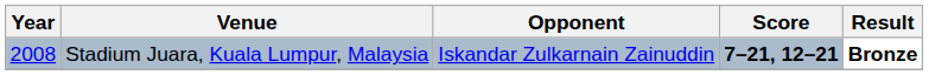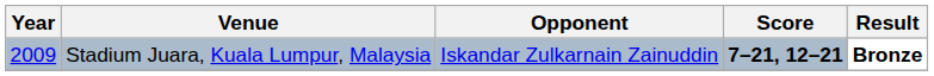 <table class="sortable wikitable" style="font-size: 95%;">
 <tr>
 <th>Year</th>
 <th>Venue</th>
 <th>Opponent</th>
 <th>Score</th>
 <th>Result</th>
 </tr>
 <tr style="background:#AABBCC">
-<td align="center"><a href='#'>2008</a></td>
+<td align="center"><a href='#'>2009</a></td>
 <td align="left">Stadium Juara, <a href='#'>Kuala Lumpur</a>, <a href='#'>Malaysia</a></td>
 <td align="left"> <a href='#'>Iskandar Zulkarnain Zainuddin</a></td>
 <td align="left"><strong>7–21, 12–21</strong></td>
 <td style="text-align:left; background:white"> <strong>Bronze</strong></td>
 </tr>
 <tr>
 </tr>
 </table>
